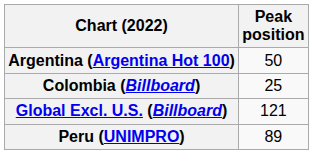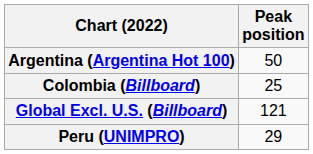 <table class="wikitable sortable plainrowheaders" style="text-align:center">
 <tr>
 <th scope="col">Chart (2022)</th>
 <th scope="col">Peak<br>position</th>
 </tr>
 <tr>
 <th scope="row">Argentina (<a href='#'>Argentina Hot 100</a>)</th>
 <td>50</td>
 </tr>
 <tr>
 <th scope="row">Colombia (<em><a href='#'>Billboard</a></em>)</th>
 <td>25</td>
 </tr>
 <tr>
 <th scope="row"><a href='#'>Global Excl. U.S.</a> (<em><a href='#'>Billboard</a></em>)</th>
 <td>121</td>
 </tr>
 <tr>
 <th scope="row">Peru (<a href='#'>UNIMPRO</a>)</th>
-<td>89</td>
+<td>29</td>
 </tr>
 </table>
